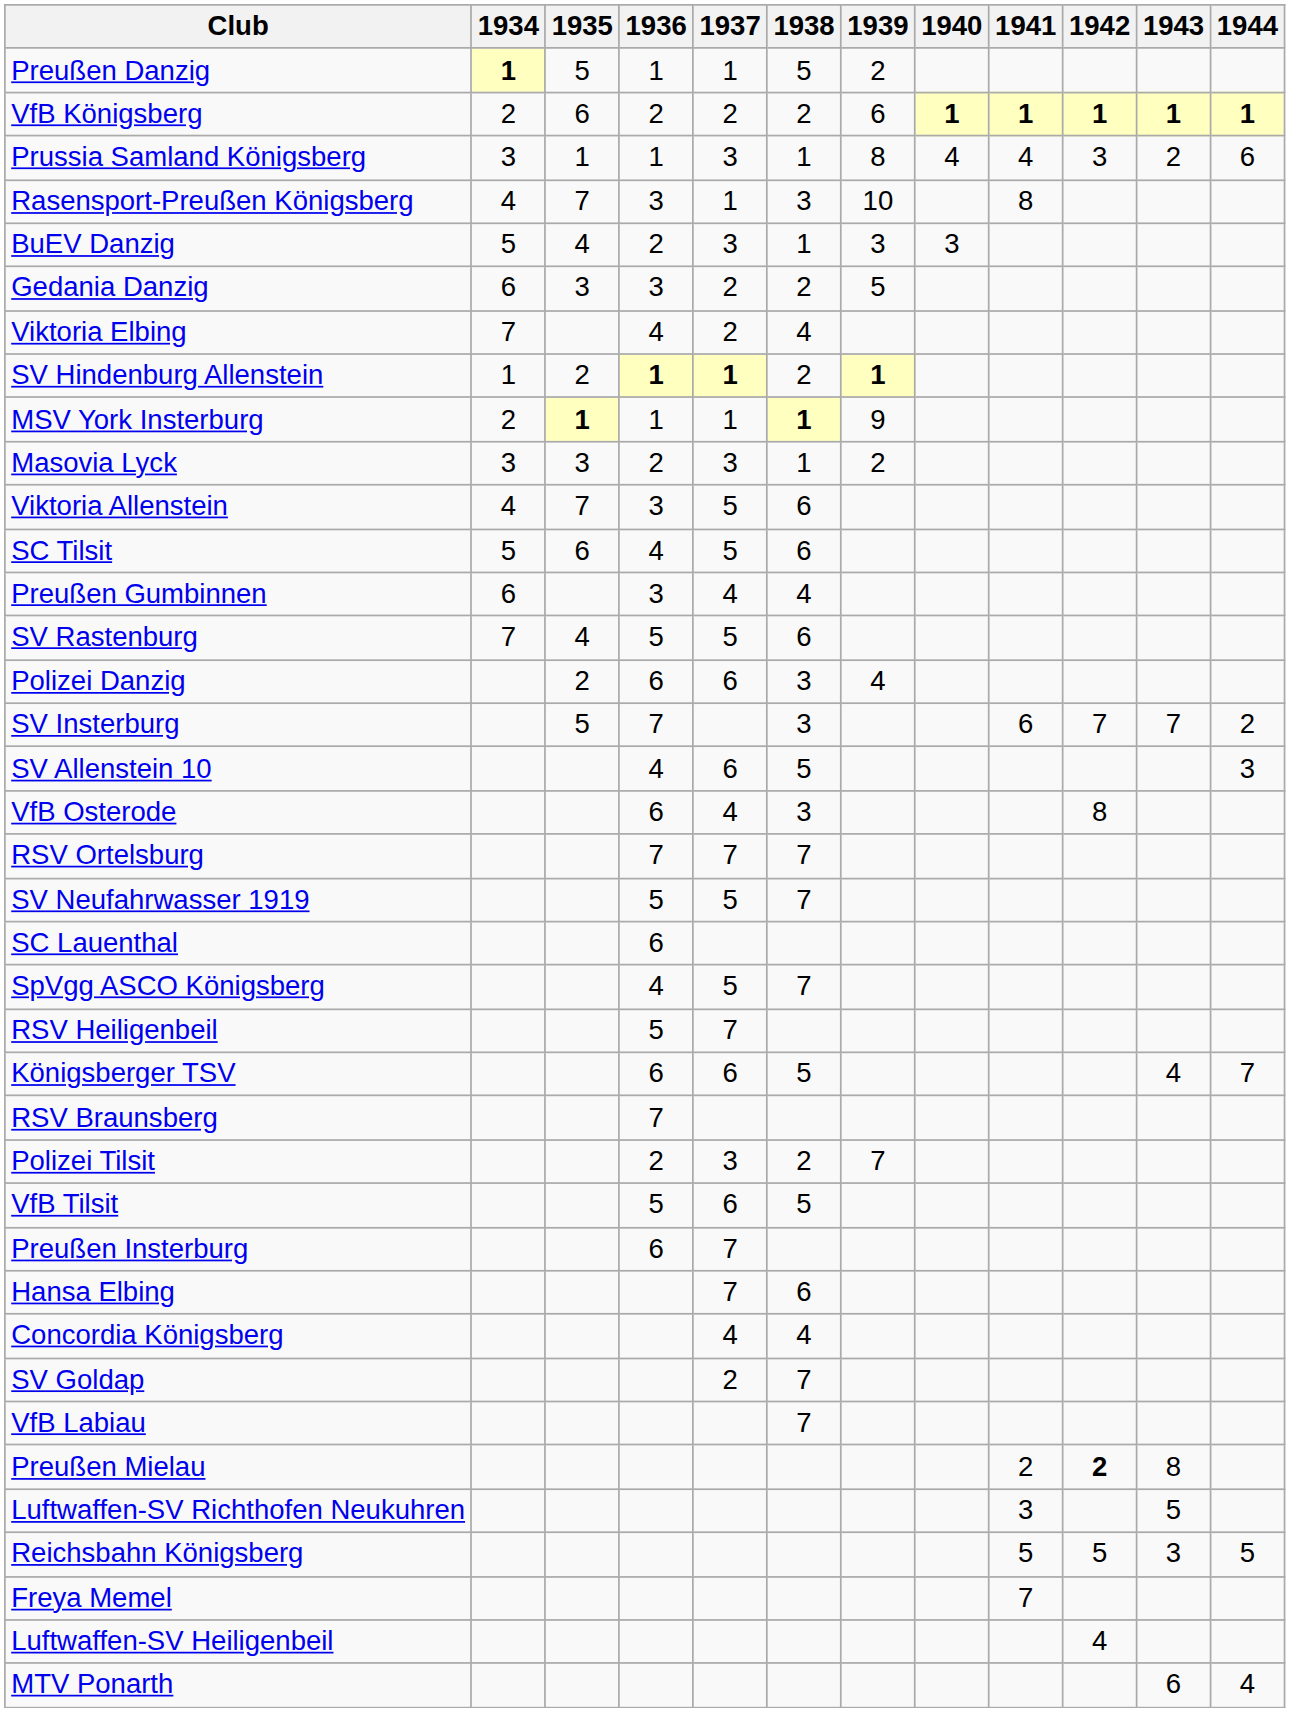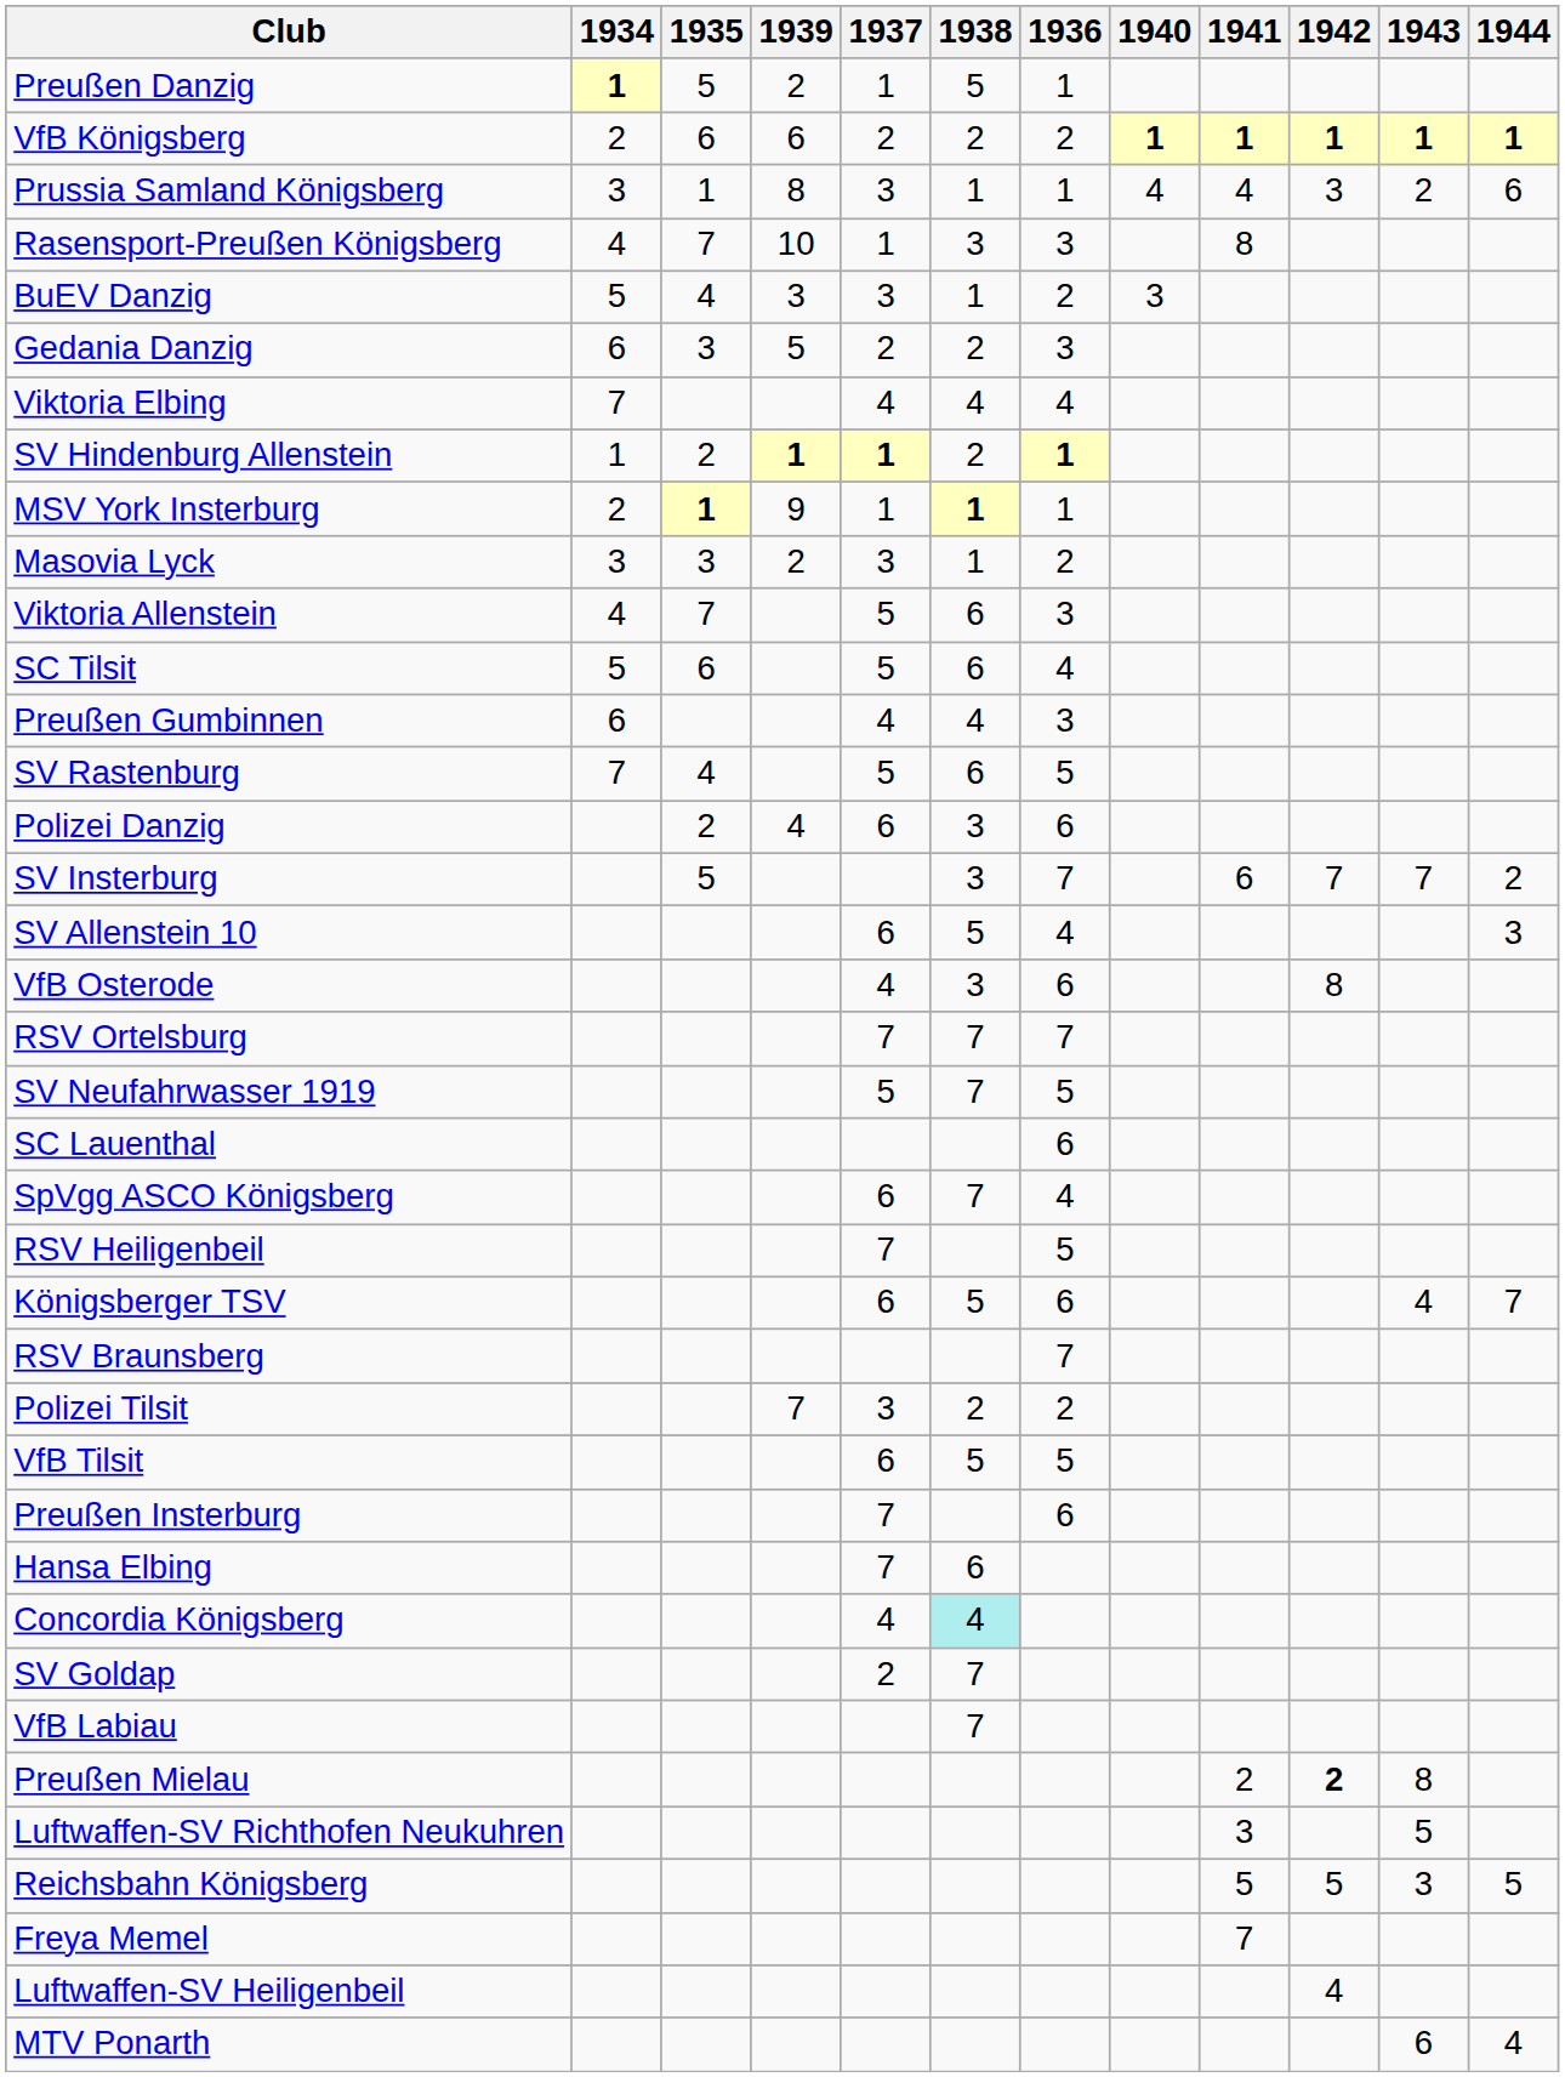 <table class="wikitable">
 <tr>
 <th>Club</th>
 <th>1934</th>
 <th>1935</th>
-<th>1936</th>
+<th>1939</th>
 <th>1937</th>
 <th>1938</th>
-<th>1939</th>
+<th>1936</th>
 <th>1940</th>
 <th>1941</th>
 <th>1942</th>
 <th>1943</th>
 <th>1944</th>
 </tr>
 <tr align="center">
 <td align="left"><a href='#'>Preußen Danzig</a></td>
 <td bgcolor="#ffffbf"><strong>1</strong></td>
 <td>5</td>
-<td>1</td>
+<td>2</td>
 <td>1</td>
 <td>5</td>
-<td>2</td>
+<td>1</td>
 <td></td>
 <td></td>
 <td></td>
 <td></td>
 <td></td>
 </tr>
 <tr align="center">
 <td align="left"><a href='#'>VfB Königsberg</a></td>
 <td>2</td>
 <td>6</td>
+<td>6</td>
 <td>2</td>
 <td>2</td>
 <td>2</td>
-<td>6</td>
 <td bgcolor="#ffffbf"><strong>1</strong></td>
 <td bgcolor="#ffffbf"><strong>1</strong></td>
 <td bgcolor="#ffffbf"><strong>1</strong></td>
 <td bgcolor="#ffffbf"><strong>1</strong></td>
 <td bgcolor="#ffffbf"><strong>1</strong></td>
 </tr>
 <tr align="center">
 <td align="left"><a href='#'>Prussia Samland Königsberg</a></td>
 <td>3</td>
 <td>1</td>
-<td>1</td>
+<td>8</td>
 <td>3</td>
 <td>1</td>
-<td>8</td>
+<td>1</td>
 <td>4</td>
 <td>4</td>
 <td>3</td>
 <td>2</td>
 <td>6</td>
 </tr>
 <tr align="center">
 <td align="left"><a href='#'>Rasensport-Preußen Königsberg</a></td>
 <td>4</td>
 <td>7</td>
-<td>3</td>
+<td>10</td>
 <td>1</td>
 <td>3</td>
-<td>10</td>
+<td>3</td>
 <td></td>
 <td>8</td>
 <td></td>
 <td></td>
 <td></td>
 </tr>
 <tr align="center">
 <td align="left"><a href='#'>BuEV Danzig</a></td>
 <td>5</td>
 <td>4</td>
-<td>2</td>
+<td>3</td>
 <td>3</td>
 <td>1</td>
-<td>3</td>
+<td>2</td>
 <td>3</td>
 <td></td>
 <td></td>
 <td></td>
 <td></td>
 </tr>
 <tr align="center">
 <td align="left"><a href='#'>Gedania Danzig</a></td>
 <td>6</td>
 <td>3</td>
-<td>3</td>
+<td>5</td>
 <td>2</td>
 <td>2</td>
-<td>5</td>
+<td>3</td>
 <td></td>
 <td></td>
 <td></td>
 <td></td>
 <td></td>
 </tr>
 <tr align="center">
 <td align="left"><a href='#'>Viktoria Elbing</a></td>
 <td>7</td>
 <td></td>
+<td></td>
 <td>4</td>
-<td>2</td>
 <td>4</td>
-<td></td>
+<td>4</td>
 <td></td>
 <td></td>
 <td></td>
 <td></td>
 <td></td>
 </tr>
 <tr align="center">
 <td align="left"><a href='#'>SV Hindenburg Allenstein</a></td>
 <td>1</td>
 <td>2</td>
 <td bgcolor="#ffffbf"><strong>1</strong></td>
 <td bgcolor="#ffffbf"><strong>1</strong></td>
 <td>2</td>
 <td bgcolor="#ffffbf"><strong>1</strong></td>
 <td></td>
 <td></td>
 <td></td>
 <td></td>
 <td></td>
 </tr>
 <tr align="center">
 <td align="left"><a href='#'>MSV York Insterburg</a></td>
 <td>2</td>
 <td bgcolor="#ffffbf"><strong>1</strong></td>
-<td>1</td>
+<td>9</td>
 <td>1</td>
 <td bgcolor="#ffffbf"><strong>1</strong></td>
-<td>9</td>
+<td>1</td>
 <td></td>
 <td></td>
 <td></td>
 <td></td>
 <td></td>
 </tr>
 <tr align="center">
 <td align="left"><a href='#'>Masovia Lyck</a></td>
 <td>3</td>
 <td>3</td>
 <td>2</td>
 <td>3</td>
 <td>1</td>
 <td>2</td>
 <td></td>
 <td></td>
 <td></td>
 <td></td>
 <td></td>
 </tr>
 <tr align="center">
 <td align="left"><a href='#'>Viktoria Allenstein</a></td>
 <td>4</td>
 <td>7</td>
-<td>3</td>
+<td></td>
 <td>5</td>
 <td>6</td>
-<td></td>
+<td>3</td>
 <td></td>
 <td></td>
 <td></td>
 <td></td>
 <td></td>
 </tr>
 <tr align="center">
 <td align="left"><a href='#'>SC Tilsit</a></td>
 <td>5</td>
 <td>6</td>
-<td>4</td>
+<td></td>
 <td>5</td>
 <td>6</td>
-<td></td>
+<td>4</td>
 <td></td>
 <td></td>
 <td></td>
 <td></td>
 <td></td>
 </tr>
 <tr align="center">
 <td align="left"><a href='#'>Preußen Gumbinnen</a></td>
 <td>6</td>
 <td></td>
-<td>3</td>
+<td></td>
 <td>4</td>
 <td>4</td>
-<td></td>
+<td>3</td>
 <td></td>
 <td></td>
 <td></td>
 <td></td>
 <td></td>
 </tr>
 <tr align="center">
 <td align="left"><a href='#'>SV Rastenburg</a></td>
 <td>7</td>
 <td>4</td>
-<td>5</td>
+<td></td>
 <td>5</td>
 <td>6</td>
-<td></td>
+<td>5</td>
 <td></td>
 <td></td>
 <td></td>
 <td></td>
 <td></td>
 </tr>
 <tr align="center">
 <td align="left"><a href='#'>Polizei Danzig</a></td>
 <td></td>
 <td>2</td>
-<td>6</td>
+<td>4</td>
 <td>6</td>
 <td>3</td>
-<td>4</td>
+<td>6</td>
 <td></td>
 <td></td>
 <td></td>
 <td></td>
 <td></td>
 </tr>
 <tr align="center">
 <td align="left"><a href='#'>SV Insterburg</a></td>
 <td></td>
 <td>5</td>
-<td>7</td>
+<td></td>
 <td></td>
 <td>3</td>
-<td></td>
+<td>7</td>
 <td></td>
 <td>6</td>
 <td>7</td>
 <td>7</td>
 <td>2</td>
 </tr>
 <tr align="center">
 <td align="left"><a href='#'>SV Allenstein 10</a></td>
 <td></td>
 <td></td>
-<td>4</td>
+<td></td>
 <td>6</td>
 <td>5</td>
-<td></td>
+<td>4</td>
 <td></td>
 <td></td>
 <td></td>
 <td></td>
 <td>3</td>
 </tr>
 <tr align="center">
 <td align="left"><a href='#'>VfB Osterode</a></td>
 <td></td>
 <td></td>
-<td>6</td>
+<td></td>
 <td>4</td>
 <td>3</td>
-<td></td>
+<td>6</td>
 <td></td>
 <td></td>
 <td>8</td>
 <td></td>
 <td></td>
 </tr>
 <tr align="center">
 <td align="left"><a href='#'>RSV Ortelsburg</a></td>
 <td></td>
 <td></td>
+<td></td>
 <td>7</td>
 <td>7</td>
 <td>7</td>
-<td></td>
 <td></td>
 <td></td>
 <td></td>
 <td></td>
 <td></td>
 </tr>
 <tr align="center">
 <td align="left"><a href='#'>SV Neufahrwasser 1919</a></td>
 <td></td>
 <td></td>
-<td>5</td>
+<td></td>
 <td>5</td>
 <td>7</td>
-<td></td>
+<td>5</td>
 <td></td>
 <td></td>
 <td></td>
 <td></td>
 <td></td>
 </tr>
 <tr align="center">
 <td align="left"><a href='#'>SC Lauenthal</a></td>
 <td></td>
 <td></td>
-<td>6</td>
 <td></td>
 <td></td>
 <td></td>
+<td>6</td>
 <td></td>
 <td></td>
 <td></td>
 <td></td>
 <td></td>
 </tr>
 <tr align="center">
 <td align="left"><a href='#'>SpVgg ASCO Königsberg</a></td>
 <td></td>
 <td></td>
+<td></td>
+<td>6</td>
+<td>7</td>
 <td>4</td>
-<td>5</td>
-<td>7</td>
-<td></td>
 <td></td>
 <td></td>
 <td></td>
 <td></td>
 <td></td>
 </tr>
 <tr align="center">
 <td align="left"><a href='#'>RSV Heiligenbeil</a></td>
 <td></td>
 <td></td>
-<td>5</td>
+<td></td>
 <td>7</td>
 <td></td>
-<td></td>
+<td>5</td>
 <td></td>
 <td></td>
 <td></td>
 <td></td>
 <td></td>
 </tr>
 <tr align="center">
 <td align="left"><a href='#'>Königsberger TSV</a></td>
 <td></td>
 <td></td>
-<td>6</td>
+<td></td>
 <td>6</td>
 <td>5</td>
-<td></td>
+<td>6</td>
 <td></td>
 <td></td>
 <td></td>
 <td>4</td>
 <td>7</td>
 </tr>
 <tr align="center">
 <td align="left"><a href='#'>RSV Braunsberg</a></td>
 <td></td>
 <td></td>
-<td>7</td>
 <td></td>
 <td></td>
 <td></td>
+<td>7</td>
 <td></td>
 <td></td>
 <td></td>
 <td></td>
 <td></td>
 </tr>
 <tr align="center">
 <td align="left"><a href='#'>Polizei Tilsit</a></td>
 <td></td>
 <td></td>
-<td>2</td>
+<td>7</td>
 <td>3</td>
 <td>2</td>
-<td>7</td>
+<td>2</td>
 <td></td>
 <td></td>
 <td></td>
 <td></td>
 <td></td>
 </tr>
 <tr align="center">
 <td align="left"><a href='#'>VfB Tilsit</a></td>
 <td></td>
 <td></td>
-<td>5</td>
+<td></td>
 <td>6</td>
 <td>5</td>
-<td></td>
+<td>5</td>
 <td></td>
 <td></td>
 <td></td>
 <td></td>
 <td></td>
 </tr>
 <tr align="center">
 <td align="left"><a href='#'>Preußen Insterburg</a></td>
 <td></td>
 <td></td>
-<td>6</td>
+<td></td>
 <td>7</td>
 <td></td>
-<td></td>
+<td>6</td>
 <td></td>
 <td></td>
 <td></td>
 <td></td>
 <td></td>
 </tr>
 <tr align="center">
 <td align="left"><a href='#'>Hansa Elbing</a></td>
 <td></td>
 <td></td>
 <td></td>
 <td>7</td>
 <td>6</td>
 <td></td>
 <td></td>
 <td></td>
 <td></td>
 <td></td>
 <td></td>
 </tr>
 <tr align="center">
 <td align="left"><a href='#'>Concordia Königsberg</a></td>
 <td></td>
 <td></td>
 <td></td>
 <td>4</td>
-<td>4</td>
+<td style="background: paleturquoise;">4</td>
 <td></td>
 <td></td>
 <td></td>
 <td></td>
 <td></td>
 <td></td>
 </tr>
 <tr align="center">
 <td align="left"><a href='#'>SV Goldap</a></td>
 <td></td>
 <td></td>
 <td></td>
 <td>2</td>
 <td>7</td>
 <td></td>
 <td></td>
 <td></td>
 <td></td>
 <td></td>
 <td></td>
 </tr>
 <tr align="center">
 <td align="left"><a href='#'>VfB Labiau</a></td>
 <td></td>
 <td></td>
 <td></td>
 <td></td>
 <td>7</td>
 <td></td>
 <td></td>
 <td></td>
 <td></td>
 <td></td>
 <td></td>
 </tr>
 <tr align="center">
 <td align="left"><a href='#'>Preußen Mielau</a></td>
 <td></td>
 <td></td>
 <td></td>
 <td></td>
 <td></td>
 <td></td>
 <td></td>
 <td>2</td>
 <td><strong>2</strong></td>
 <td>8</td>
 <td></td>
 </tr>
 <tr align="center">
 <td align="left"><a href='#'>Luftwaffen-SV Richthofen Neukuhren</a></td>
 <td></td>
 <td></td>
 <td></td>
 <td></td>
 <td></td>
 <td></td>
 <td></td>
 <td>3</td>
 <td></td>
 <td>5</td>
 <td></td>
 </tr>
 <tr align="center">
 <td align="left"><a href='#'>Reichsbahn Königsberg</a></td>
 <td></td>
 <td></td>
 <td></td>
 <td></td>
 <td></td>
 <td></td>
 <td></td>
 <td>5</td>
 <td>5</td>
 <td>3</td>
 <td>5</td>
 </tr>
 <tr align="center">
 <td align="left"><a href='#'>Freya Memel</a></td>
 <td></td>
 <td></td>
 <td></td>
 <td></td>
 <td></td>
 <td></td>
 <td></td>
 <td>7</td>
 <td></td>
 <td></td>
 <td></td>
 </tr>
 <tr align="center">
 <td align="left"><a href='#'>Luftwaffen-SV Heiligenbeil</a></td>
 <td></td>
 <td></td>
 <td></td>
 <td></td>
 <td></td>
 <td></td>
 <td></td>
 <td></td>
 <td>4</td>
 <td></td>
 <td></td>
 </tr>
 <tr align="center">
 <td align="left"><a href='#'>MTV Ponarth</a></td>
 <td></td>
 <td></td>
 <td></td>
 <td></td>
 <td></td>
 <td></td>
 <td></td>
 <td></td>
 <td></td>
 <td>6</td>
 <td>4</td>
 </tr>
 </table>
